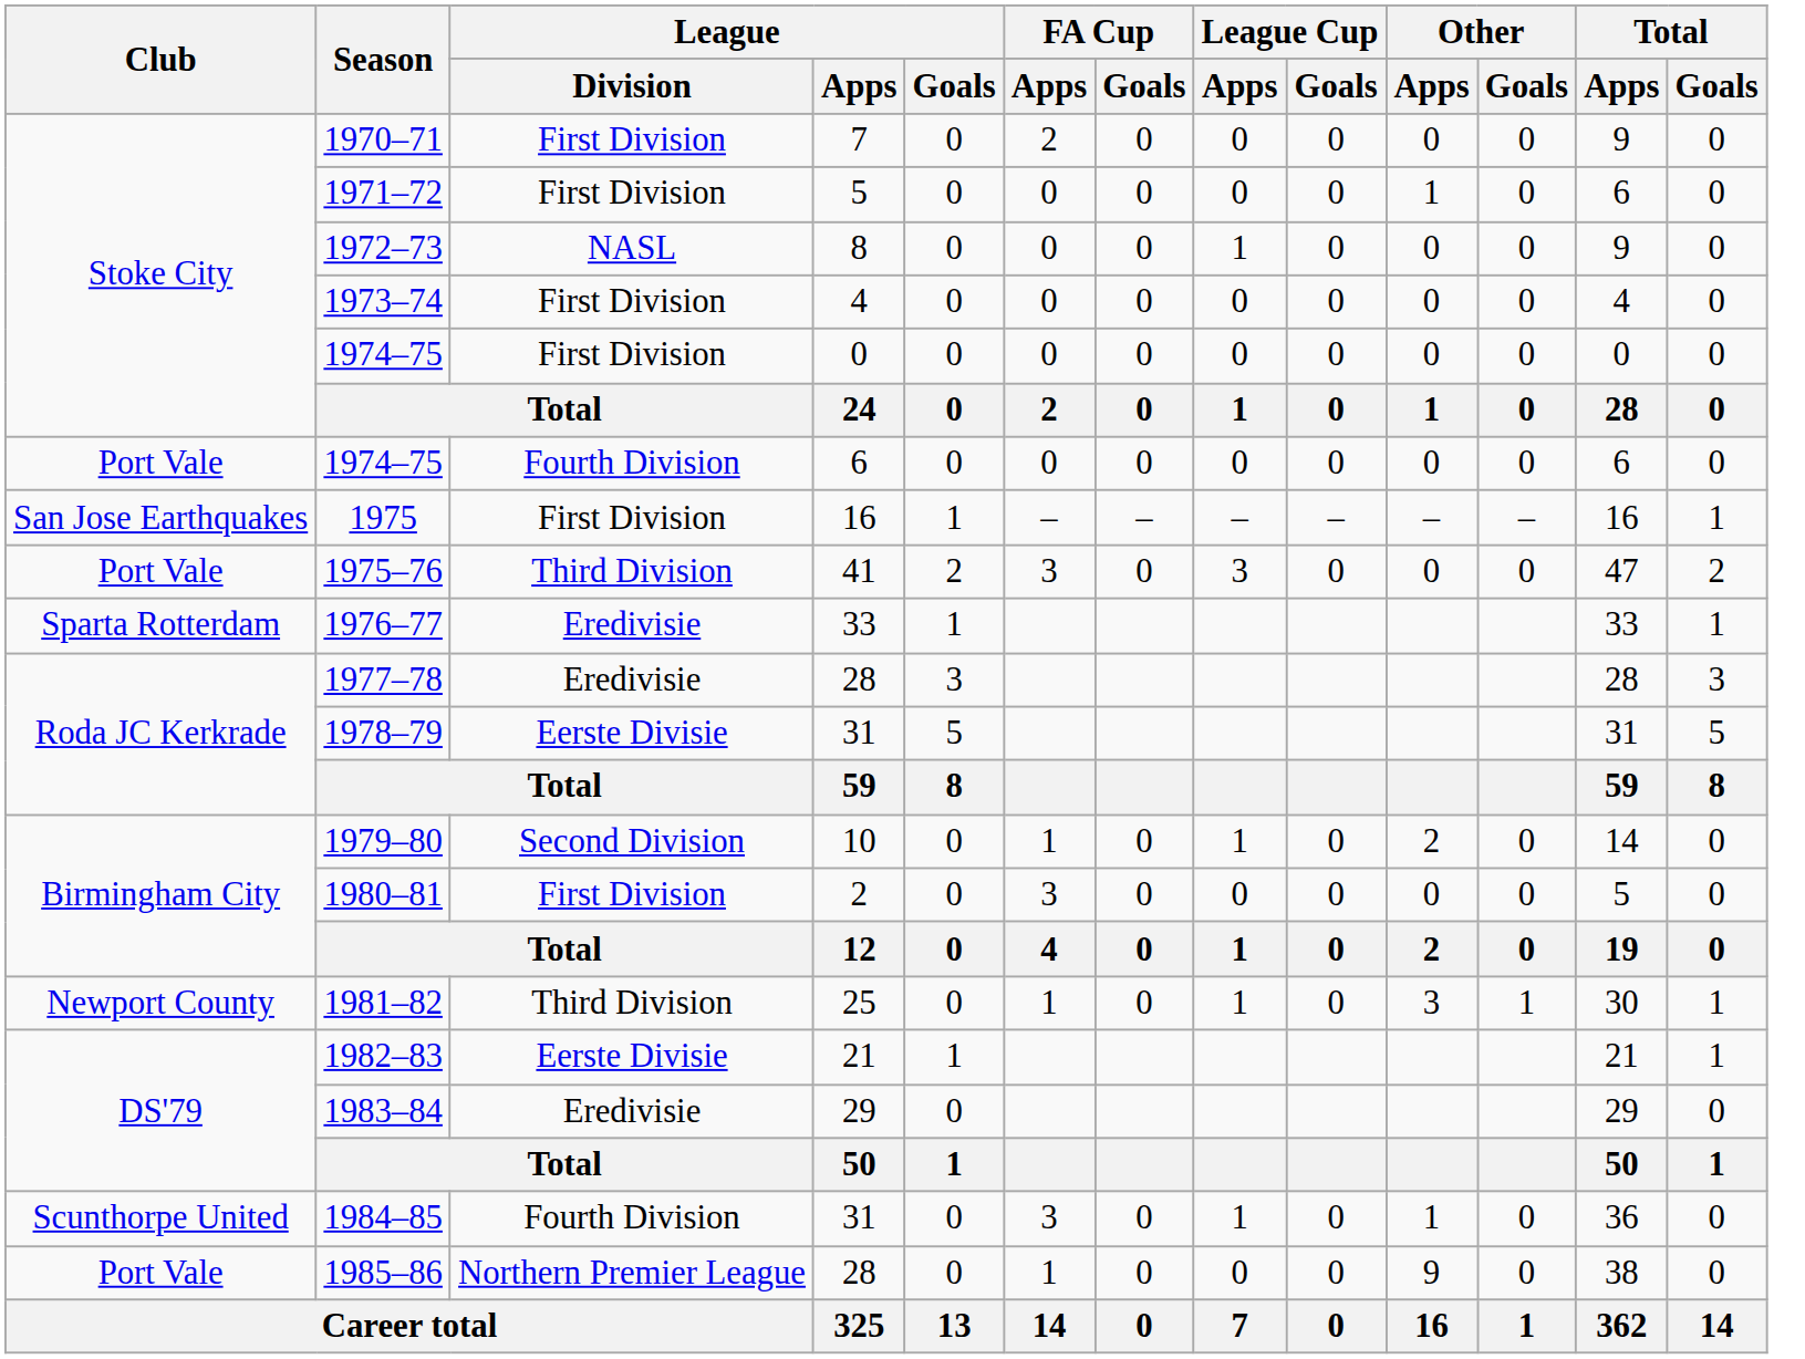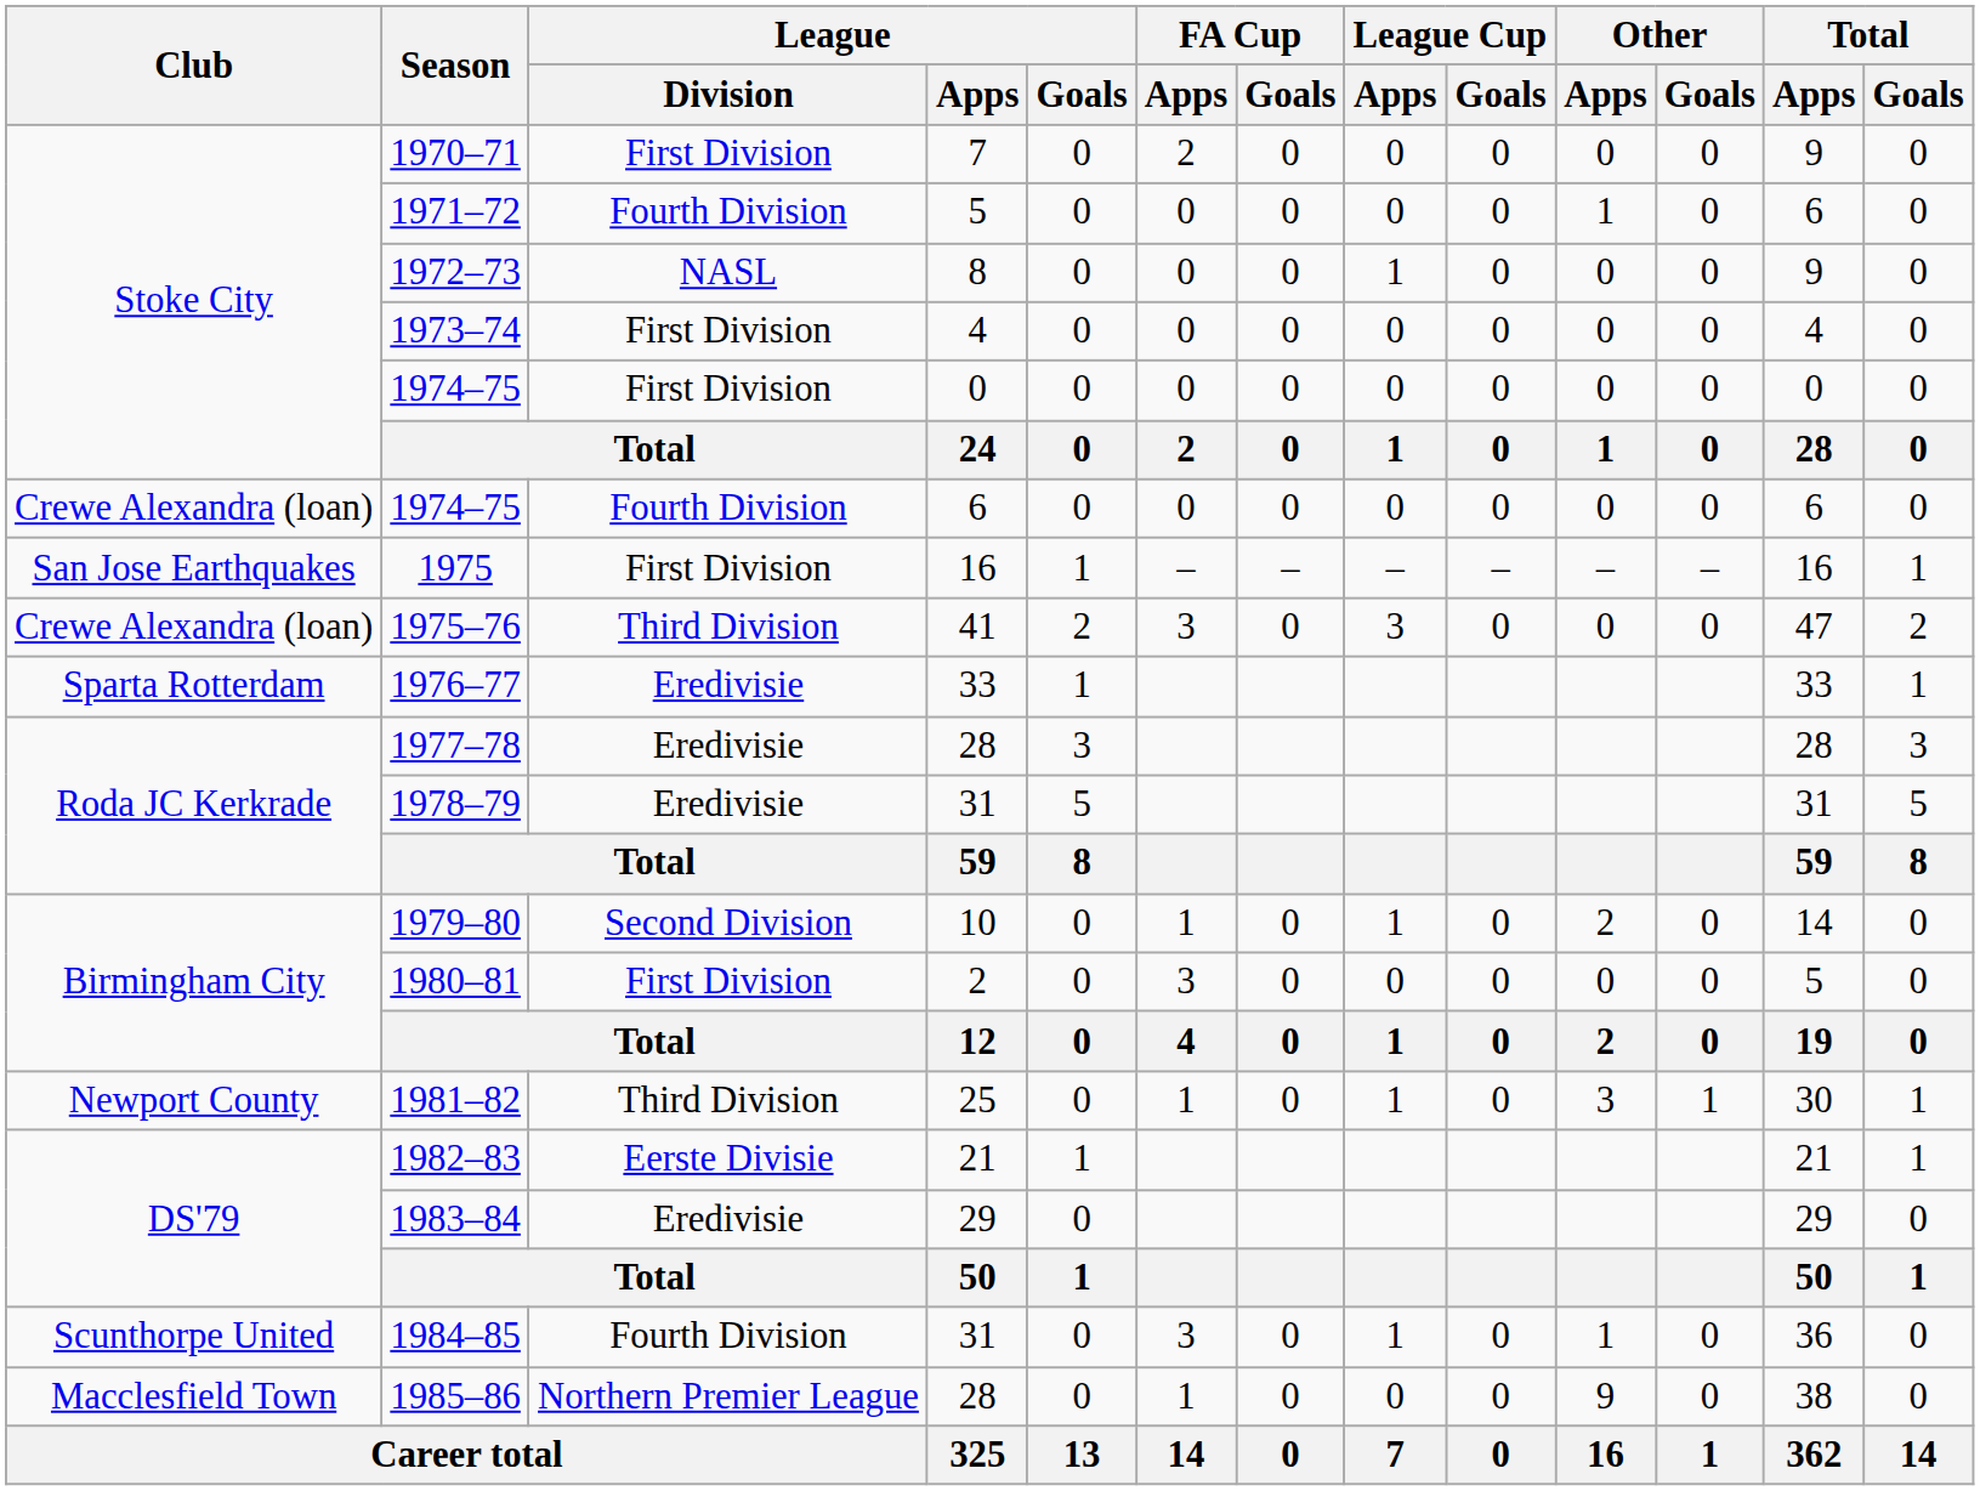 <table class="wikitable" style="text-align: center;">
 <tr>
 <th rowspan="2">Club</th>
 <th rowspan="2">Season</th>
 <th colspan="3">League</th>
 <th colspan="2">FA Cup</th>
 <th colspan="2">League Cup</th>
 <th colspan="2">Other</th>
 <th colspan="2">Total</th>
 </tr>
 <tr>
 <th>Division</th>
 <th>Apps</th>
 <th>Goals</th>
 <th>Apps</th>
 <th>Goals</th>
 <th>Apps</th>
 <th>Goals</th>
 <th>Apps</th>
 <th>Goals</th>
 <th>Apps</th>
 <th>Goals</th>
 </tr>
 <tr>
 <td rowspan="6"><a href='#'>Stoke City</a></td>
 <td><a href='#'>1970–71</a></td>
 <td><a href='#'>First Division</a></td>
 <td>7</td>
 <td>0</td>
 <td>2</td>
 <td>0</td>
 <td>0</td>
 <td>0</td>
 <td>0</td>
 <td>0</td>
 <td>9</td>
 <td>0</td>
 </tr>
 <tr>
 <td><a href='#'>1971–72</a></td>
-<td>First Division</td>
+<td><a href='#'>Fourth Division</a></td>
 <td>5</td>
 <td>0</td>
 <td>0</td>
 <td>0</td>
 <td>0</td>
 <td>0</td>
 <td>1</td>
 <td>0</td>
 <td>6</td>
 <td>0</td>
 </tr>
 <tr>
 <td><a href='#'>1972–73</a></td>
 <td><a href='#'>NASL</a></td>
 <td>8</td>
 <td>0</td>
 <td>0</td>
 <td>0</td>
 <td>1</td>
 <td>0</td>
 <td>0</td>
 <td>0</td>
 <td>9</td>
 <td>0</td>
 </tr>
 <tr>
 <td><a href='#'>1973–74</a></td>
 <td>First Division</td>
 <td>4</td>
 <td>0</td>
 <td>0</td>
 <td>0</td>
 <td>0</td>
 <td>0</td>
 <td>0</td>
 <td>0</td>
 <td>4</td>
 <td>0</td>
 </tr>
 <tr>
 <td><a href='#'>1974–75</a></td>
 <td>First Division</td>
 <td>0</td>
 <td>0</td>
 <td>0</td>
 <td>0</td>
 <td>0</td>
 <td>0</td>
 <td>0</td>
 <td>0</td>
 <td>0</td>
 <td>0</td>
 </tr>
 <tr>
 <th colspan="2">Total</th>
 <th>24</th>
 <th>0</th>
 <th>2</th>
 <th>0</th>
 <th>1</th>
 <th>0</th>
 <th>1</th>
 <th>0</th>
 <th>28</th>
 <th>0</th>
 </tr>
 <tr>
-<td><a href='#'>Port Vale</a></td>
+<td><a href='#'>Crewe Alexandra</a> (loan)</td>
 <td><a href='#'>1974–75</a></td>
 <td><a href='#'>Fourth Division</a></td>
 <td>6</td>
 <td>0</td>
 <td>0</td>
 <td>0</td>
 <td>0</td>
 <td>0</td>
 <td>0</td>
 <td>0</td>
 <td>6</td>
 <td>0</td>
 </tr>
 <tr>
 <td><a href='#'>San Jose Earthquakes</a></td>
 <td><a href='#'>1975</a></td>
 <td>First Division</td>
 <td>16</td>
 <td>1</td>
 <td>–</td>
 <td>–</td>
 <td>–</td>
 <td>–</td>
 <td>–</td>
 <td>–</td>
 <td>16</td>
 <td>1</td>
 </tr>
 <tr>
-<td><a href='#'>Port Vale</a></td>
+<td><a href='#'>Crewe Alexandra</a> (loan)</td>
 <td><a href='#'>1975–76</a></td>
 <td><a href='#'>Third Division</a></td>
 <td>41</td>
 <td>2</td>
 <td>3</td>
 <td>0</td>
 <td>3</td>
 <td>0</td>
 <td>0</td>
 <td>0</td>
 <td>47</td>
 <td>2</td>
 </tr>
 <tr>
 <td><a href='#'>Sparta Rotterdam</a></td>
 <td><a href='#'>1976–77</a></td>
 <td><a href='#'>Eredivisie</a></td>
 <td>33</td>
 <td>1</td>
 <td></td>
 <td></td>
 <td></td>
 <td></td>
 <td></td>
 <td></td>
 <td>33</td>
 <td>1</td>
 </tr>
 <tr>
 <td rowspan="3"><a href='#'>Roda JC Kerkrade</a></td>
 <td><a href='#'>1977–78</a></td>
 <td>Eredivisie</td>
 <td>28</td>
 <td>3</td>
 <td></td>
 <td></td>
 <td></td>
 <td></td>
 <td></td>
 <td></td>
 <td>28</td>
 <td>3</td>
 </tr>
 <tr>
 <td><a href='#'>1978–79</a></td>
-<td><a href='#'>Eerste Divisie</a></td>
+<td>Eredivisie</td>
 <td>31</td>
 <td>5</td>
 <td></td>
 <td></td>
 <td></td>
 <td></td>
 <td></td>
 <td></td>
 <td>31</td>
 <td>5</td>
 </tr>
 <tr>
 <th colspan="2">Total</th>
 <th>59</th>
 <th>8</th>
 <th></th>
 <th></th>
 <th></th>
 <th></th>
 <th></th>
 <th></th>
 <th>59</th>
 <th>8</th>
 </tr>
 <tr>
 <td rowspan="3"><a href='#'>Birmingham City</a></td>
 <td><a href='#'>1979–80</a></td>
 <td><a href='#'>Second Division</a></td>
 <td>10</td>
 <td>0</td>
 <td>1</td>
 <td>0</td>
 <td>1</td>
 <td>0</td>
 <td>2</td>
 <td>0</td>
 <td>14</td>
 <td>0</td>
 </tr>
 <tr>
 <td><a href='#'>1980–81</a></td>
 <td><a href='#'>First Division</a></td>
 <td>2</td>
 <td>0</td>
 <td>3</td>
 <td>0</td>
 <td>0</td>
 <td>0</td>
 <td>0</td>
 <td>0</td>
 <td>5</td>
 <td>0</td>
 </tr>
 <tr>
 <th colspan="2">Total</th>
 <th>12</th>
 <th>0</th>
 <th>4</th>
 <th>0</th>
 <th>1</th>
 <th>0</th>
 <th>2</th>
 <th>0</th>
 <th>19</th>
 <th>0</th>
 </tr>
 <tr>
 <td><a href='#'>Newport County</a></td>
 <td><a href='#'>1981–82</a></td>
 <td>Third Division</td>
 <td>25</td>
 <td>0</td>
 <td>1</td>
 <td>0</td>
 <td>1</td>
 <td>0</td>
 <td>3</td>
 <td>1</td>
 <td>30</td>
 <td>1</td>
 </tr>
 <tr>
 <td rowspan="3"><a href='#'>DS'79</a></td>
 <td><a href='#'>1982–83</a></td>
 <td><a href='#'>Eerste Divisie</a></td>
 <td>21</td>
 <td>1</td>
 <td></td>
 <td></td>
 <td></td>
 <td></td>
 <td></td>
 <td></td>
 <td>21</td>
 <td>1</td>
 </tr>
 <tr>
 <td><a href='#'>1983–84</a></td>
 <td>Eredivisie</td>
 <td>29</td>
 <td>0</td>
 <td></td>
 <td></td>
 <td></td>
 <td></td>
 <td></td>
 <td></td>
 <td>29</td>
 <td>0</td>
 </tr>
 <tr>
 <th colspan="2">Total</th>
 <th>50</th>
 <th>1</th>
 <th></th>
 <th></th>
 <th></th>
 <th></th>
 <th></th>
 <th></th>
 <th>50</th>
 <th>1</th>
 </tr>
 <tr>
 <td><a href='#'>Scunthorpe United</a></td>
 <td><a href='#'>1984–85</a></td>
 <td>Fourth Division</td>
 <td>31</td>
 <td>0</td>
 <td>3</td>
 <td>0</td>
 <td>1</td>
 <td>0</td>
 <td>1</td>
 <td>0</td>
 <td>36</td>
 <td>0</td>
 </tr>
 <tr>
-<td><a href='#'>Port Vale</a></td>
+<td><a href='#'>Macclesfield Town</a></td>
 <td><a href='#'>1985–86</a></td>
 <td><a href='#'>Northern Premier League</a></td>
 <td>28</td>
 <td>0</td>
 <td>1</td>
 <td>0</td>
 <td>0</td>
 <td>0</td>
 <td>9</td>
 <td>0</td>
 <td>38</td>
 <td>0</td>
 </tr>
 <tr>
 <th colspan="3">Career total</th>
 <th>325</th>
 <th>13</th>
 <th>14</th>
 <th>0</th>
 <th>7</th>
 <th>0</th>
 <th>16</th>
 <th>1</th>
 <th>362</th>
 <th>14</th>
 </tr>
 </table>
